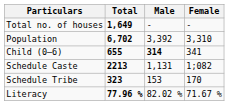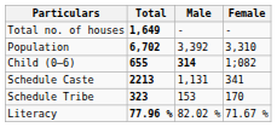 <table class="wikitable">
 <tr>
 <th>Particulars</th>
 <th>Total</th>
 <th>Male</th>
 <th>Female</th>
 </tr>
 <tr>
 <td>Total no. of houses</td>
 <td><strong>1,649</strong></td>
 <td>-</td>
 <td>-</td>
 </tr>
 <tr>
 <td>Population</td>
 <td><strong>6,702</strong></td>
 <td>3,392</td>
 <td>3,310</td>
 </tr>
 <tr>
 <td>Child (0–6)</td>
 <td><strong>655</strong></td>
 <td><strong>314</strong></td>
-<td>341</td>
+<td>1;082</td>
 </tr>
 <tr>
 <td>Schedule Caste</td>
 <td><strong>2213</strong></td>
 <td>1,131</td>
-<td>1;082</td>
+<td>341</td>
 </tr>
 <tr>
 <td>Schedule Tribe</td>
 <td><strong>323</strong></td>
 <td>153</td>
 <td>170</td>
 </tr>
 <tr>
 <td>Literacy</td>
 <td><strong>77.96 %</strong></td>
 <td>82.02 %</td>
 <td>71.67 %</td>
 </tr>
 </table>
